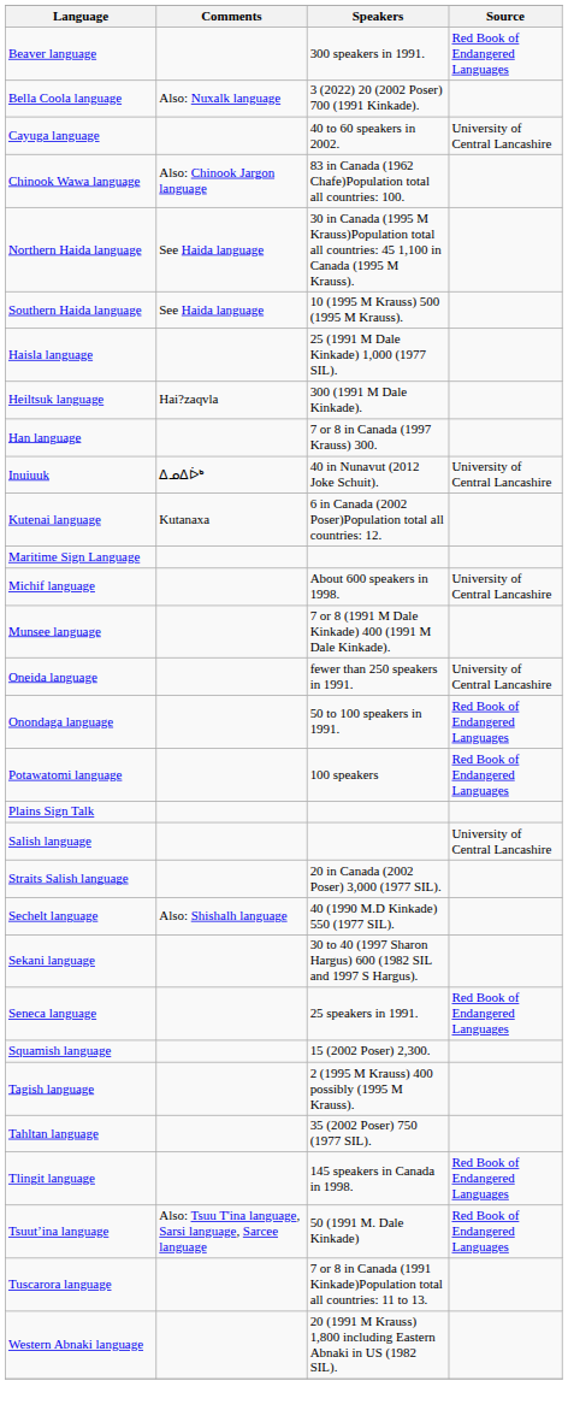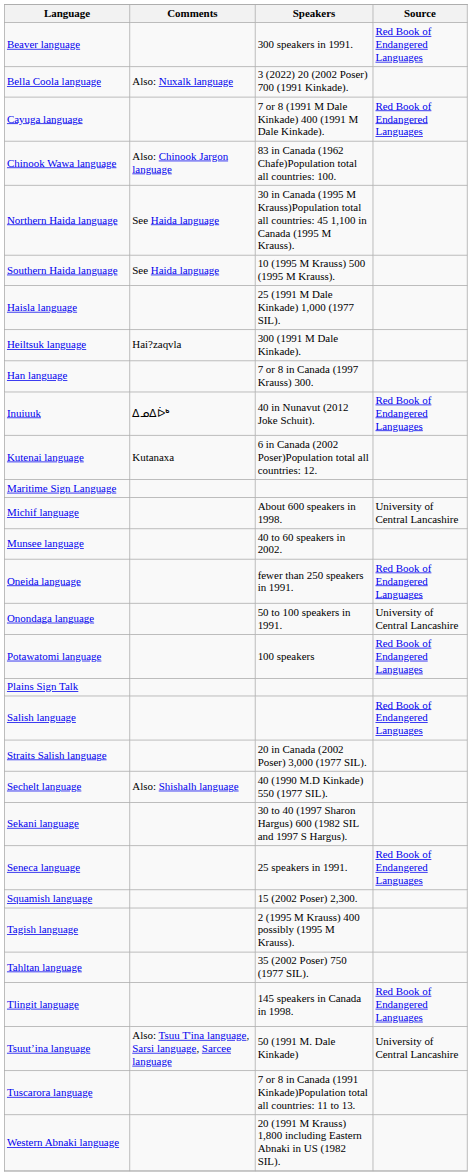 <table class="wikitable" align="center" style="font-size:90%">
 <tr>
 </tr>
 <tr>
 <th width="20%">Language</th>
 <th width="20%">Comments</th>
 <th width="15%">Speakers</th>
 <th width="15%">Source</th>
 </tr>
 <tr>
 <td><a href='#'>Beaver language</a></td>
 <td></td>
 <td>300 speakers in 1991.</td>
 <td><a href='#'>Red Book of Endangered Languages</a></td>
 </tr>
 <tr>
 <td><a href='#'>Bella Coola language</a></td>
 <td>Also: <a href='#'>Nuxalk language</a></td>
 <td>3 (2022) 20 (2002 Poser) 700 (1991 Kinkade).</td>
 <td> </td>
 </tr>
 <tr>
 <td><a href='#'>Cayuga language</a></td>
 <td></td>
-<td>40 to 60 speakers in 2002.</td>
-<td>University of Central Lancashire</td>
+<td>7 or 8 (1991 M Dale Kinkade) 400 (1991 M Dale Kinkade).</td>
+<td><a href='#'>Red Book of Endangered Languages</a></td>
 </tr>
 <tr>
 <td><a href='#'>Chinook Wawa language</a></td>
 <td>Also: <a href='#'>Chinook Jargon language</a></td>
 <td>83 in Canada (1962 Chafe)Population total all countries: 100.</td>
 <td></td>
 </tr>
 <tr>
 <td><a href='#'>Northern Haida language</a></td>
 <td>See <a href='#'>Haida language</a></td>
 <td>30 in Canada (1995 M Krauss)Population total all countries: 45  1,100 in Canada (1995 M Krauss).</td>
 <td></td>
 </tr>
 <tr>
 <td><a href='#'>Southern Haida language</a></td>
 <td>See <a href='#'>Haida language</a></td>
 <td>10 (1995 M Krauss) 500 (1995 M Krauss).</td>
 <td></td>
 </tr>
 <tr>
 <td><a href='#'>Haisla language</a></td>
 <td></td>
 <td>25 (1991 M Dale Kinkade) 1,000 (1977 SIL).</td>
 <td></td>
 </tr>
 <tr>
 <td><a href='#'>Heiltsuk language</a></td>
 <td>Hai?zaqvla</td>
 <td>300 (1991 M Dale Kinkade).</td>
 <td></td>
 </tr>
 <tr>
 <td><a href='#'>Han language</a></td>
 <td></td>
 <td>7 or 8 in Canada (1997 Krauss) 300.</td>
 <td></td>
 </tr>
 <tr>
 <td><a href='#'>Inuiuuk</a></td>
 <td>ᐃᓄᐃᐆᒃ</td>
 <td>40 in Nunavut (2012 Joke Schuit).</td>
-<td>University of Central Lancashire</td>
+<td><a href='#'>Red Book of Endangered Languages</a></td>
 </tr>
 <tr>
 <td><a href='#'>Kutenai language</a></td>
 <td>Kutanaxa</td>
 <td>6 in Canada (2002 Poser)Population total all countries: 12.</td>
 <td></td>
 </tr>
 <tr>
 <td><a href='#'>Maritime Sign Language</a></td>
 <td></td>
 <td></td>
 <td></td>
 </tr>
 <tr>
 <td><a href='#'>Michif language</a></td>
 <td></td>
 <td>About 600 speakers in 1998.</td>
 <td>University of Central Lancashire</td>
 </tr>
 <tr>
 <td><a href='#'>Munsee language</a></td>
 <td></td>
-<td>7 or 8 (1991 M Dale Kinkade) 400 (1991 M Dale Kinkade).</td>
+<td>40 to 60 speakers in 2002.</td>
 <td></td>
 </tr>
 <tr>
 <td><a href='#'>Oneida language</a></td>
 <td></td>
 <td>fewer than 250 speakers in 1991.</td>
-<td>University of Central Lancashire</td>
+<td><a href='#'>Red Book of Endangered Languages</a></td>
 </tr>
 <tr>
 <td><a href='#'>Onondaga language</a></td>
 <td></td>
 <td>50 to 100 speakers in 1991.</td>
-<td><a href='#'>Red Book of Endangered Languages</a></td>
+<td>University of Central Lancashire</td>
 </tr>
 <tr>
 <td><a href='#'>Potawatomi language</a></td>
 <td></td>
 <td>100 speakers</td>
 <td><a href='#'>Red Book of Endangered Languages</a></td>
 </tr>
 <tr>
 <td><a href='#'>Plains Sign Talk</a></td>
 <td></td>
 <td></td>
 <td></td>
 </tr>
 <tr>
 <td><a href='#'>Salish language</a></td>
 <td></td>
 <td> </td>
-<td>University of Central Lancashire</td>
+<td><a href='#'>Red Book of Endangered Languages</a></td>
 </tr>
 <tr>
 <td><a href='#'>Straits Salish language</a></td>
 <td></td>
 <td>20 in Canada (2002 Poser) 3,000 (1977 SIL).</td>
 <td></td>
 </tr>
 <tr>
 <td><a href='#'>Sechelt language</a></td>
 <td>Also: <a href='#'>Shishalh language</a></td>
 <td>40 (1990 M.D Kinkade) 550 (1977 SIL).</td>
 <td></td>
 </tr>
 <tr>
 <td><a href='#'>Sekani language</a></td>
 <td></td>
 <td>30 to 40 (1997 Sharon Hargus) 600 (1982 SIL and 1997 S Hargus).</td>
 <td></td>
 </tr>
 <tr>
 <td><a href='#'>Seneca language</a></td>
 <td></td>
 <td>25 speakers in 1991.</td>
 <td><a href='#'>Red Book of Endangered Languages</a></td>
 </tr>
 <tr>
 <td><a href='#'>Squamish language</a></td>
 <td></td>
 <td>15 (2002 Poser) 2,300.</td>
 <td></td>
 </tr>
 <tr>
 <td><a href='#'>Tagish language</a></td>
 <td></td>
 <td>2 (1995 M Krauss) 400 possibly (1995 M Krauss).</td>
 <td></td>
 </tr>
 <tr>
 <td><a href='#'>Tahltan language</a></td>
 <td></td>
 <td>35 (2002 Poser) 750 (1977 SIL).</td>
 <td></td>
 </tr>
 <tr>
 <td><a href='#'>Tlingit language</a></td>
 <td></td>
 <td>145 speakers in Canada in 1998.</td>
 <td><a href='#'>Red Book of Endangered Languages</a></td>
 </tr>
 <tr>
 <td><a href='#'>Tsuut’ina language</a></td>
 <td>Also: <a href='#'>Tsuu T'ina language</a>, <a href='#'>Sarsi language</a>, <a href='#'>Sarcee language</a></td>
 <td>50 (1991 M. Dale Kinkade)</td>
-<td><a href='#'>Red Book of Endangered Languages</a></td>
+<td>University of Central Lancashire</td>
 </tr>
 <tr>
 <td><a href='#'>Tuscarora language</a></td>
 <td></td>
 <td>7 or 8 in Canada (1991 Kinkade)Population total all countries: 11 to 13.</td>
 <td></td>
 </tr>
 <tr>
 <td><a href='#'>Western Abnaki language</a></td>
 <td></td>
 <td>20 (1991 M Krauss) 1,800 including Eastern Abnaki in US (1982 SIL).</td>
 <td></td>
 </tr>
 <tr>
 </tr>
 </table>
